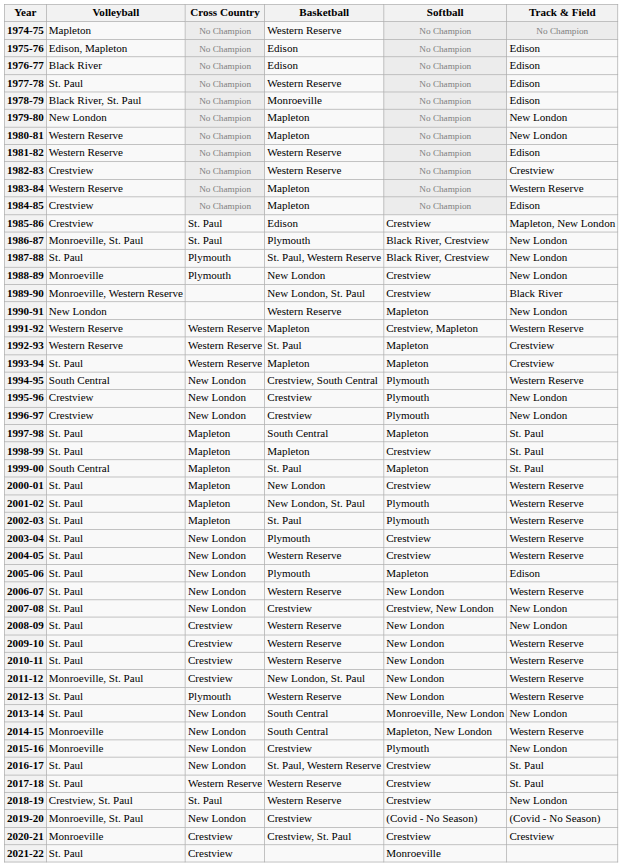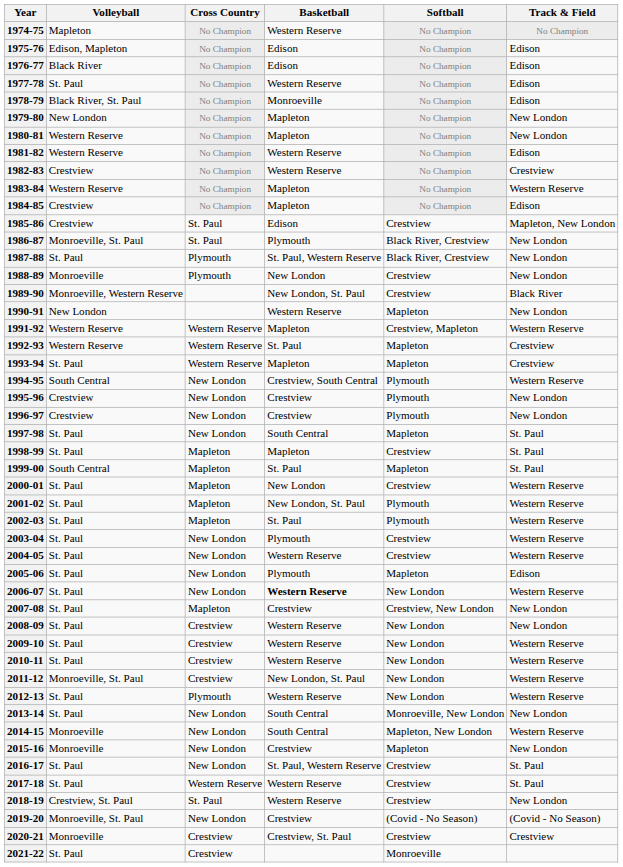 <table class="wikitable">
 <tr 2015 girls track Western Reserve>
 <th>Year</th>
 <th>Volleyball</th>
 <th>Cross Country</th>
 <th>Basketball</th>
 <th>Softball</th>
 <th>Track & Field</th>
 </tr>
 <tr style="text-align:left;">
 <th>1974-75</th>
 <td>Mapleton</td>
 <td style="background: #ececec; color: grey; text-align: center" class="table-na"><small>No Champion</small></td>
 <td>Western Reserve</td>
 <td style="background: #ececec; color: grey; text-align: center" class="table-na"><small>No Champion</small></td>
 <td style="background: #ececec; color: grey; text-align: center" class="table-na"><small>No Champion</small></td>
 </tr>
 <tr style="text-align:left;">
 <th>1975-76</th>
 <td>Edison, Mapleton</td>
 <td style="background: #ececec; color: grey; text-align: center" class="table-na"><small>No Champion</small></td>
 <td>Edison</td>
 <td style="background: #ececec; color: grey; text-align: center" class="table-na"><small>No Champion</small></td>
 <td>Edison</td>
 </tr>
 <tr style="text-align:left;">
 <th>1976-77</th>
 <td>Black River</td>
 <td style="background: #ececec; color: grey; text-align: center" class="table-na"><small>No Champion</small></td>
 <td>Edison</td>
 <td style="background: #ececec; color: grey; text-align: center" class="table-na"><small>No Champion</small></td>
 <td>Edison</td>
 </tr>
 <tr style="text-align:left;">
 <th>1977-78</th>
 <td>St. Paul</td>
 <td style="background: #ececec; color: grey; text-align: center" class="table-na"><small>No Champion</small></td>
 <td>Western Reserve</td>
 <td style="background: #ececec; color: grey; text-align: center" class="table-na"><small>No Champion</small></td>
 <td>Edison</td>
 </tr>
 <tr style="text-align:left;">
 <th>1978-79</th>
 <td>Black River, St. Paul</td>
 <td style="background: #ececec; color: grey; text-align: center" class="table-na"><small>No Champion</small></td>
 <td>Monroeville</td>
 <td style="background: #ececec; color: grey; text-align: center" class="table-na"><small>No Champion</small></td>
 <td>Edison</td>
 </tr>
 <tr style="text-align:left;">
 <th>1979-80</th>
 <td>New London</td>
 <td style="background: #ececec; color: grey; text-align: center" class="table-na"><small>No Champion</small></td>
 <td>Mapleton</td>
 <td style="background: #ececec; color: grey; text-align: center" class="table-na"><small>No Champion</small></td>
 <td>New London</td>
 </tr>
 <tr style="text-align:left;">
 <th>1980-81</th>
 <td>Western Reserve</td>
 <td style="background: #ececec; color: grey; text-align: center" class="table-na"><small>No Champion</small></td>
 <td>Mapleton</td>
 <td style="background: #ececec; color: grey; text-align: center" class="table-na"><small>No Champion</small></td>
 <td>New London</td>
 </tr>
 <tr style="text-align:left;">
 <th>1981-82</th>
 <td>Western Reserve</td>
 <td style="background: #ececec; color: grey; text-align: center" class="table-na"><small>No Champion</small></td>
 <td>Western Reserve</td>
 <td style="background: #ececec; color: grey; text-align: center" class="table-na"><small>No Champion</small></td>
 <td>Edison</td>
 </tr>
 <tr style="text-align:left;">
 <th>1982-83</th>
 <td>Crestview</td>
 <td style="background: #ececec; color: grey; text-align: center" class="table-na"><small>No Champion</small></td>
 <td>Western Reserve</td>
 <td style="background: #ececec; color: grey; text-align: center" class="table-na"><small>No Champion</small></td>
 <td>Crestview</td>
 </tr>
 <tr style="text-align:left;">
 <th>1983-84</th>
 <td>Western Reserve</td>
 <td style="background: #ececec; color: grey; text-align: center" class="table-na"><small>No Champion</small></td>
 <td>Mapleton</td>
 <td style="background: #ececec; color: grey; text-align: center" class="table-na"><small>No Champion</small></td>
 <td>Western Reserve</td>
 </tr>
 <tr style="text-align:left;">
 <th>1984-85</th>
 <td>Crestview</td>
 <td style="background: #ececec; color: grey; text-align: center" class="table-na"><small>No Champion</small></td>
 <td>Mapleton</td>
 <td style="background: #ececec; color: grey; text-align: center" class="table-na"><small>No Champion</small></td>
 <td>Edison</td>
 </tr>
 <tr style="text-align:left;">
 <th>1985-86</th>
 <td>Crestview</td>
 <td>St. Paul</td>
 <td>Edison</td>
 <td>Crestview</td>
 <td>Mapleton, New London</td>
 </tr>
 <tr style="text-align:left;">
 <th>1986-87</th>
 <td>Monroeville, St. Paul</td>
 <td>St. Paul</td>
 <td>Plymouth</td>
 <td>Black River, Crestview</td>
 <td>New London</td>
 </tr>
 <tr style="text-align:left;">
 <th>1987-88</th>
 <td>St. Paul</td>
 <td>Plymouth</td>
 <td>St. Paul, Western Reserve</td>
 <td>Black River, Crestview</td>
 <td>New London</td>
 </tr>
 <tr style="text-align:left;">
 <th>1988-89</th>
 <td>Monroeville</td>
 <td>Plymouth</td>
 <td>New London</td>
 <td>Crestview</td>
 <td>New London</td>
 </tr>
 <tr style="text-align:left;">
 <th>1989-90</th>
 <td>Monroeville, Western Reserve</td>
 <td></td>
 <td>New London, St. Paul</td>
 <td>Crestview</td>
 <td>Black River</td>
 </tr>
 <tr style="text-align:left;">
 <th>1990-91</th>
 <td>New London</td>
 <td></td>
 <td>Western Reserve</td>
 <td>Mapleton</td>
 <td>New London</td>
 </tr>
 <tr style="text-align:left;">
 <th>1991-92</th>
 <td>Western Reserve</td>
 <td>Western Reserve</td>
 <td>Mapleton</td>
 <td>Crestview, Mapleton</td>
 <td>Western Reserve</td>
 </tr>
 <tr style="text-align:left;">
 <th>1992-93</th>
 <td>Western Reserve</td>
 <td>Western Reserve</td>
 <td>St. Paul</td>
 <td>Mapleton</td>
 <td>Crestview</td>
 </tr>
 <tr style="text-align:left;">
 <th>1993-94</th>
 <td>St. Paul</td>
 <td>Western Reserve</td>
 <td>Mapleton</td>
 <td>Mapleton</td>
 <td>Crestview</td>
 </tr>
 <tr style="text-align:left;">
 <th>1994-95</th>
 <td>South Central</td>
 <td>New London</td>
 <td>Crestview, South Central</td>
 <td>Plymouth</td>
 <td>Western Reserve</td>
 </tr>
 <tr style="text-align:left;">
 <th>1995-96</th>
 <td>Crestview</td>
 <td>New London</td>
 <td>Crestview</td>
 <td>Plymouth</td>
 <td>New London</td>
 </tr>
 <tr style="text-align:left;">
 <th>1996-97</th>
 <td>Crestview</td>
 <td>New London</td>
 <td>Crestview</td>
 <td>Plymouth</td>
 <td>New London</td>
 </tr>
 <tr style="text-align:left;">
 <th>1997-98</th>
 <td>St. Paul</td>
-<td>Mapleton</td>
+<td>New London</td>
 <td>South Central</td>
 <td>Mapleton</td>
 <td>St. Paul</td>
 </tr>
 <tr style="text-align:left;">
 <th>1998-99</th>
 <td>St. Paul</td>
 <td>Mapleton</td>
 <td>Mapleton</td>
 <td>Crestview</td>
 <td>St. Paul</td>
 </tr>
 <tr style="text-align:left;">
 <th>1999-00</th>
 <td>South Central</td>
 <td>Mapleton</td>
 <td>St. Paul</td>
 <td>Mapleton</td>
 <td>St. Paul</td>
 </tr>
 <tr style="text-align:left;">
 <th>2000-01</th>
 <td>St. Paul</td>
 <td>Mapleton</td>
 <td>New London</td>
 <td>Crestview</td>
 <td>Western Reserve</td>
 </tr>
 <tr style="text-align:left;">
 <th>2001-02</th>
 <td>St. Paul</td>
 <td>Mapleton</td>
 <td>New London, St. Paul</td>
 <td>Plymouth</td>
 <td>Western Reserve</td>
 </tr>
 <tr style="text-align:left;">
 <th>2002-03</th>
 <td>St. Paul</td>
 <td>Mapleton</td>
 <td>St. Paul</td>
 <td>Plymouth</td>
 <td>Western Reserve</td>
 </tr>
 <tr style="text-align:left;">
 <th>2003-04</th>
 <td>St. Paul</td>
 <td>New London</td>
 <td>Plymouth</td>
 <td>Crestview</td>
 <td>Western Reserve</td>
 </tr>
 <tr style="text-align:left;">
 <th>2004-05</th>
 <td>St. Paul</td>
 <td>New London</td>
 <td>Western Reserve</td>
 <td>Crestview</td>
 <td>Western Reserve</td>
 </tr>
 <tr style="text-align:left;">
 <th>2005-06</th>
 <td>St. Paul</td>
 <td>New London</td>
 <td>Plymouth</td>
 <td>Mapleton</td>
 <td>Edison</td>
 </tr>
 <tr style="text-align:left;">
 <th>2006-07</th>
 <td>St. Paul</td>
 <td>New London</td>
-<td>Western Reserve</td>
+<td><strong>Western Reserve</strong></td>
 <td>New London</td>
 <td>Western Reserve</td>
 </tr>
 <tr style="text-align:left;">
 <th>2007-08</th>
 <td>St. Paul</td>
-<td>New London</td>
+<td>Mapleton</td>
 <td>Crestview</td>
 <td>Crestview, New London</td>
 <td>New London</td>
 </tr>
 <tr style="text-align:left;">
 <th>2008-09</th>
 <td>St. Paul</td>
 <td>Crestview</td>
 <td>Western Reserve</td>
 <td>New London</td>
 <td>New London</td>
 </tr>
 <tr style="text-align:left;">
 <th>2009-10</th>
 <td>St. Paul</td>
 <td>Crestview</td>
 <td>Western Reserve</td>
 <td>New London</td>
 <td>Western Reserve</td>
 </tr>
 <tr style="text-align:left;">
 <th>2010-11</th>
 <td>St. Paul</td>
 <td>Crestview</td>
 <td>Western Reserve</td>
 <td>New London</td>
 <td>Western Reserve</td>
 </tr>
 <tr style="text-align:left;">
 <th>2011-12</th>
 <td>Monroeville, St. Paul</td>
 <td>Crestview</td>
 <td>New London, St. Paul</td>
 <td>New London</td>
 <td>Western Reserve</td>
 </tr>
 <tr style="text-align:left;">
 <th>2012-13</th>
 <td>St. Paul</td>
 <td>Plymouth</td>
 <td>Western Reserve</td>
 <td>New London</td>
 <td>Western Reserve</td>
 </tr>
 <tr style="text-align:left;">
 <th>2013-14</th>
 <td>St. Paul</td>
 <td>New London</td>
 <td>South Central</td>
 <td>Monroeville, New London</td>
 <td>New London</td>
 </tr>
 <tr style="text-align:left;">
 <th>2014-15</th>
 <td>Monroeville</td>
 <td>New London</td>
 <td>South Central</td>
 <td>Mapleton, New London</td>
 <td>Western Reserve</td>
 </tr>
 <tr style="text-align:left;">
 <th>2015-16</th>
 <td>Monroeville</td>
 <td>New London</td>
 <td>Crestview</td>
-<td>Plymouth</td>
+<td>Mapleton</td>
 <td>New London</td>
 </tr>
 <tr style="text-align:left;">
 <th>2016-17</th>
 <td>St. Paul</td>
 <td>New London</td>
 <td>St. Paul, Western Reserve</td>
 <td>Crestview</td>
 <td>St. Paul</td>
 </tr>
 <tr style="text-align:left;">
 <th>2017-18</th>
 <td>St. Paul</td>
 <td>Western Reserve</td>
 <td>Western Reserve</td>
 <td>Crestview</td>
 <td>St. Paul</td>
 </tr>
 <tr style="text-align:left;">
 <th>2018-19</th>
 <td>Crestview, St. Paul</td>
 <td>St. Paul</td>
 <td>Western Reserve</td>
 <td>Crestview</td>
 <td>New London</td>
 </tr>
 <tr>
 <th>2019-20</th>
 <td>Monroeville, St. Paul</td>
 <td>New London</td>
 <td>Crestview</td>
 <td>(Covid - No Season)</td>
 <td>(Covid - No Season)</td>
 </tr>
 <tr>
 <th>2020-21</th>
 <td>Monroeville</td>
 <td>Crestview</td>
 <td>Crestview, St. Paul</td>
 <td>Crestview</td>
 <td>Crestview</td>
 </tr>
 <tr>
 <th>2021-22</th>
 <td>St. Paul</td>
 <td>Crestview</td>
 <td></td>
 <td>Monroeville</td>
 <td></td>
 </tr>
 </table>
